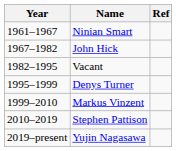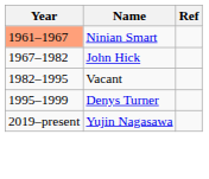 <table class="wikitable">
 <tr>
 <th>Year</th>
 <th>Name</th>
 <th>Ref</th>
 </tr>
 <tr>
-<td>1961–1967</td>
+<td style="background: lightsalmon;">1961–1967</td>
 <td><a href='#'>Ninian Smart</a></td>
 <td></td>
 </tr>
 <tr>
 <td>1967–1982</td>
 <td><a href='#'>John Hick</a></td>
 <td></td>
 </tr>
 <tr>
 <td>1982–1995</td>
 <td>Vacant</td>
 <td></td>
 </tr>
 <tr>
 <td>1995–1999</td>
 <td><a href='#'>Denys Turner</a></td>
 <td></td>
 </tr>
 <tr>
-<td>1999–2010</td>
-<td><a href='#'>Markus Vinzent</a></td>
-<td></td>
-</tr>
-<tr>
-<td>2010–2019</td>
-<td><a href='#'>Stephen Pattison</a></td>
-<td></td>
-</tr>
-<tr>
 <td>2019–present</td>
 <td><a href='#'>Yujin Nagasawa</a></td>
 <td></td>
 </tr>
 </table>
